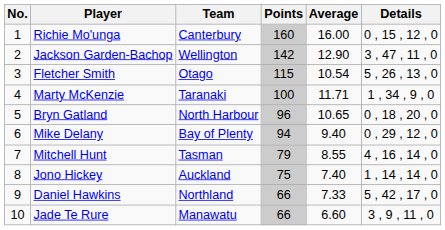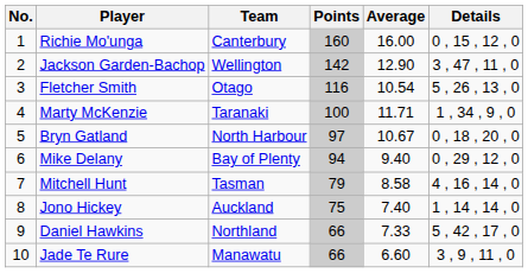 <table class="wikitable" style="text-align:center">
 <tr>
 <th>No.</th>
 <th>Player</th>
 <th>Team</th>
 <th>Points</th>
 <th>Average</th>
 <th>Details</th>
 </tr>
 <tr>
 <td>1</td>
 <td style="text-align:left"><a href='#'>Richie Mo'unga</a></td>
 <td style="text-align:left"><a href='#'>Canterbury</a></td>
 <td style="background:#ccc">160</td>
 <td>16.00</td>
 <td>0 , 15 , 12 , 0 </td>
 </tr>
 <tr>
 <td>2</td>
 <td style="text-align:left"><a href='#'>Jackson Garden-Bachop</a></td>
 <td style="text-align:left"><a href='#'>Wellington</a></td>
 <td style="background:#ccc">142</td>
 <td>12.90</td>
 <td>3 , 47 , 11 , 0 </td>
 </tr>
 <tr>
 <td>3</td>
 <td style="text-align:left"><a href='#'>Fletcher Smith</a></td>
 <td style="text-align:left"><a href='#'>Otago</a></td>
-<td style="background:#ccc">115</td>
+<td style="background:#ccc">116</td>
 <td>10.54</td>
 <td>5 , 26 , 13 , 0 </td>
 </tr>
 <tr>
 <td>4</td>
 <td style="text-align:left"><a href='#'>Marty McKenzie</a></td>
 <td style="text-align:left"><a href='#'>Taranaki</a></td>
 <td style="background:#ccc">100</td>
 <td>11.71</td>
 <td>1 , 34 , 9 , 0 </td>
 </tr>
 <tr>
 <td>5</td>
 <td style="text-align:left"><a href='#'>Bryn Gatland</a></td>
 <td style="text-align:left"><a href='#'>North Harbour</a></td>
-<td style="background:#ccc">96</td>
-<td>10.65</td>
+<td style="background:#ccc">97</td>
+<td>10.67</td>
 <td>0 , 18 , 20 , 0 </td>
 </tr>
 <tr>
 <td>6</td>
 <td style="text-align:left"><a href='#'>Mike Delany</a></td>
 <td style="text-align:left"><a href='#'>Bay of Plenty</a></td>
 <td style="background:#ccc">94</td>
 <td>9.40</td>
 <td>0 , 29 , 12 , 0 </td>
 </tr>
 <tr>
 <td>7</td>
 <td style="text-align:left"><a href='#'>Mitchell Hunt</a></td>
 <td style="text-align:left"><a href='#'>Tasman</a></td>
 <td style="background:#ccc">79</td>
-<td>8.55</td>
+<td>8.58</td>
 <td>4 , 16 , 14 , 0 </td>
 </tr>
 <tr>
 <td>8</td>
 <td style="text-align:left"><a href='#'>Jono Hickey</a></td>
 <td style="text-align:left"><a href='#'>Auckland</a></td>
 <td style="background:#ccc">75</td>
 <td>7.40</td>
 <td>1 , 14 , 14 , 0 </td>
 </tr>
 <tr>
 <td>9</td>
 <td style="text-align:left"><a href='#'>Daniel Hawkins</a></td>
 <td style="text-align:left"><a href='#'>Northland</a></td>
 <td style="background:#ccc">66</td>
 <td>7.33</td>
 <td>5 , 42 , 17 , 0 </td>
 </tr>
 <tr>
 <td>10</td>
 <td style="text-align:left"><a href='#'>Jade Te Rure</a></td>
 <td style="text-align:left"><a href='#'>Manawatu</a></td>
 <td style="background:#ccc">66</td>
 <td>6.60</td>
 <td>3 , 9 , 11 , 0 </td>
 </tr>
 </table>
